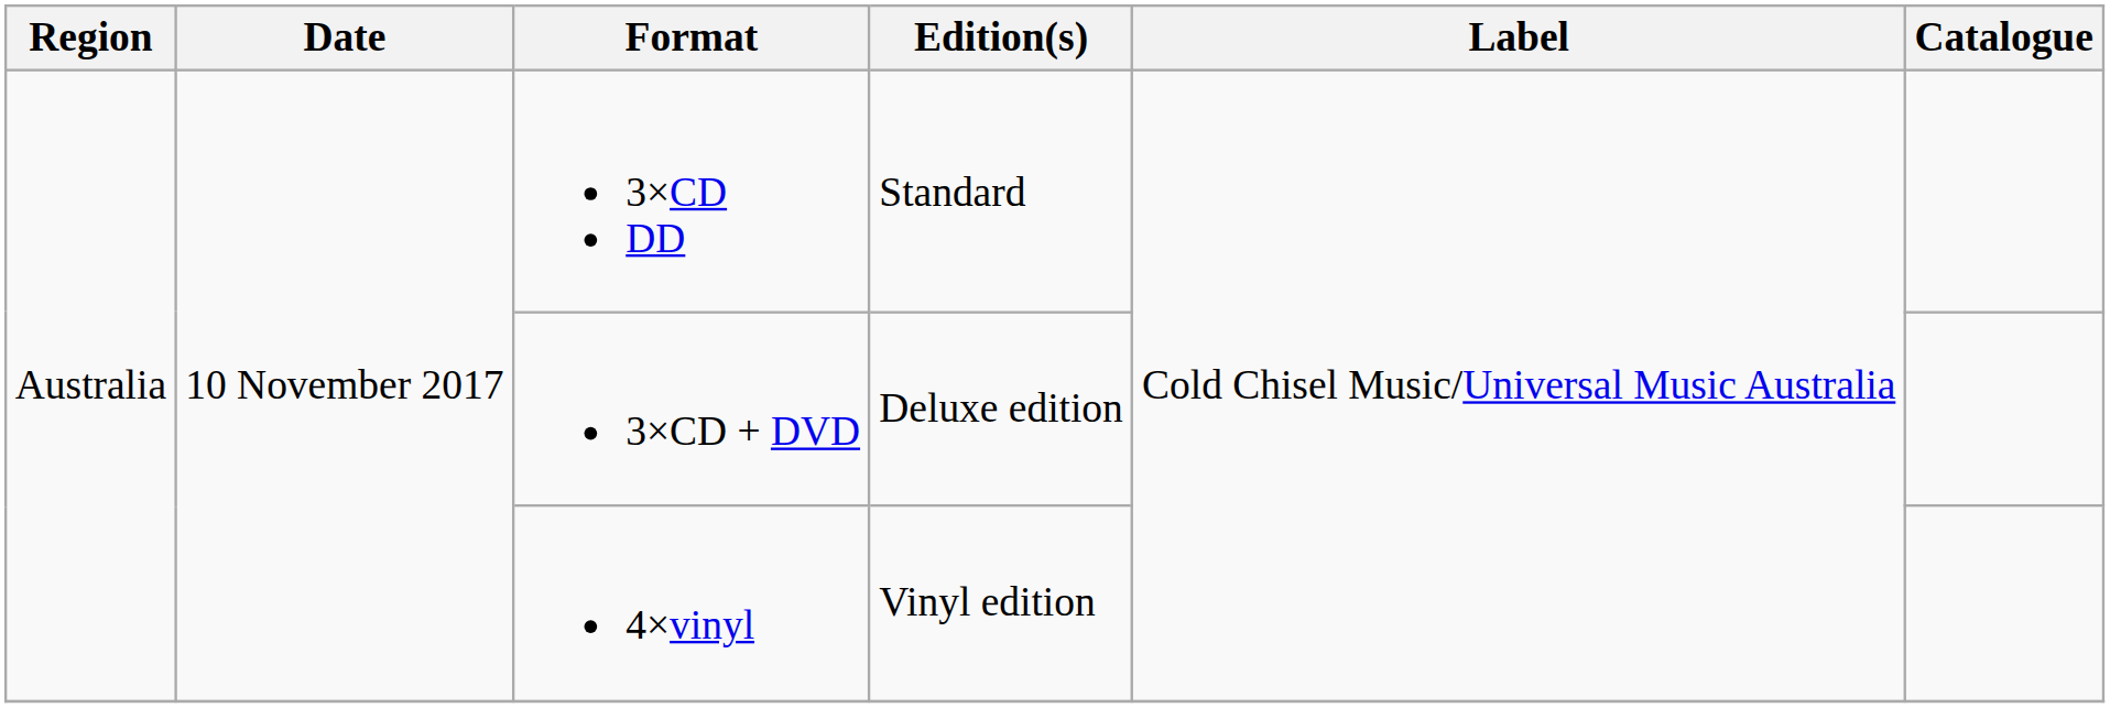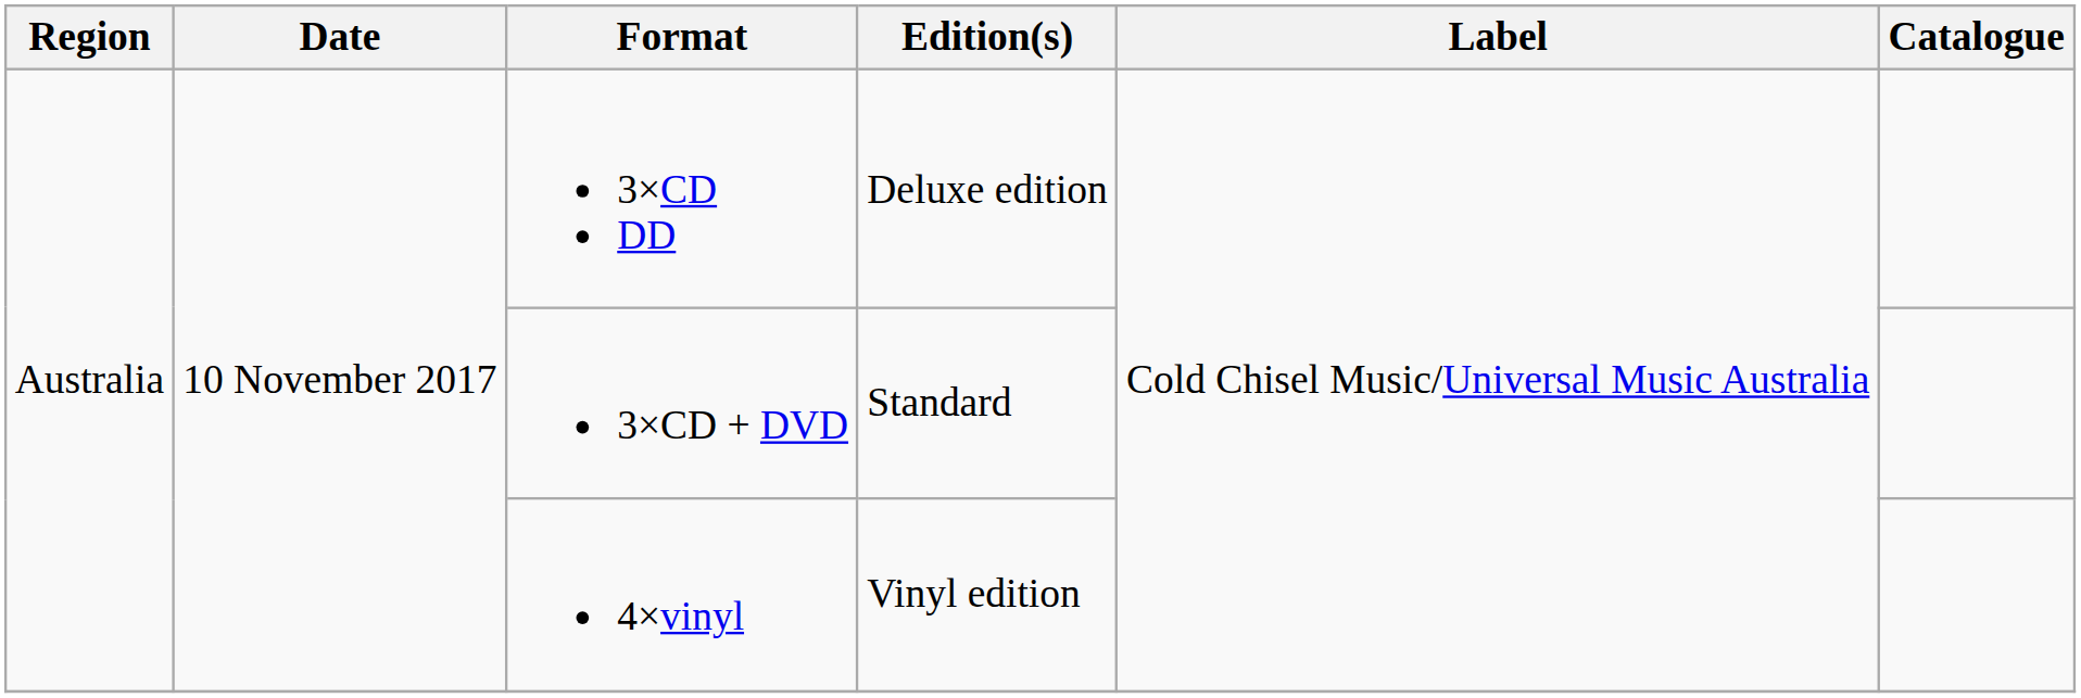 <table class="wikitable plainrowheaders">
 <tr>
 <th scope="col">Region</th>
 <th scope="col">Date</th>
 <th scope="col">Format</th>
 <th scope="col">Edition(s)</th>
 <th scope="col">Label</th>
 <th scope="col">Catalogue</th>
 </tr>
 <tr>
 <td rowspan="3">Australia</td>
 <td rowspan="3">10 November 2017</td>
 <td><br><ul><li>3×<a href='#'>CD</a></li><li><a href='#'>DD</a></li></ul></td>
-<td>Standard</td>
+<td>Deluxe edition</td>
 <td rowspan="3">Cold Chisel Music/<a href='#'>Universal Music Australia</a></td>
 <td></td>
 </tr>
 <tr>
 <td><br><ul><li>3×CD + <a href='#'>DVD</a></li></ul></td>
-<td>Deluxe edition</td>
+<td>Standard</td>
 <td></td>
 </tr>
 <tr>
 <td><br><ul><li>4×<a href='#'>vinyl</a></li></ul></td>
 <td>Vinyl edition</td>
 <td></td>
 </tr>
 <tr>
 </tr>
 </table>
